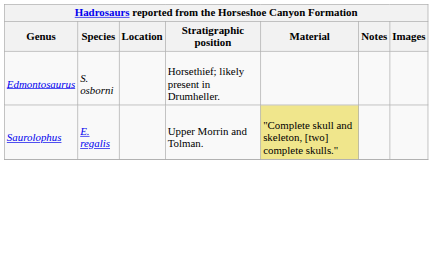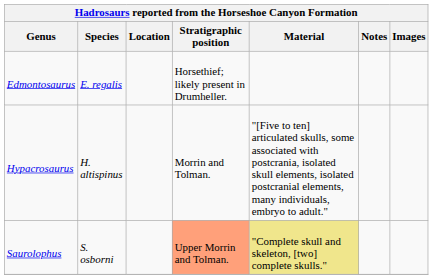 <table class="wikitable" align="center" width="100%">
 <tr>
 <th colspan="7" align="center"><strong><a href='#'>Hadrosaurs</a> reported from the Horseshoe Canyon Formation</strong></th>
 </tr>
 <tr>
 <th>Genus</th>
 <th>Species</th>
 <th>Location</th>
 <th>Stratigraphic position</th>
 <th>Material</th>
 <th>Notes</th>
 <th>Images</th>
 </tr>
 <tr>
 <td><br><em><a href='#'>Edmontosaurus</a></em></td>
-<td><br><em>S. osborni</em></td>
+<td><br><em><a href='#'>E. regalis</a></em></td>
 <td></td>
 <td><br>Horsethief; likely present in Drumheller.</td>
 <td></td>
 <td></td>
 <td></td>
 </tr>
 <tr>
+<td><br><em><a href='#'>Hypacrosaurus</a></em></td>
+<td><br><em>H. altispinus</em></td>
+<td></td>
+<td><br>Morrin and Tolman.</td>
+<td><br>"[Five to ten] articulated skulls, some associated with postcrania, isolated skull elements, isolated postcranial elements, many individuals, embryo to adult."</td>
+<td></td>
+<td></td>
+</tr>
+<tr>
 <td><br><em><a href='#'>Saurolophus</a></em></td>
-<td><br><em><a href='#'>E. regalis</a></em></td>
+<td><br><em>S. osborni</em></td>
 <td></td>
-<td><br>Upper Morrin and Tolman.</td>
+<td style="background: lightsalmon;"><br>Upper Morrin and Tolman.</td>
 <td style="background: khaki;"><br>"Complete skull and skeleton, [two] complete skulls."</td>
 <td></td>
 <td></td>
 </tr>
 <tr>
 </tr>
 </table>
